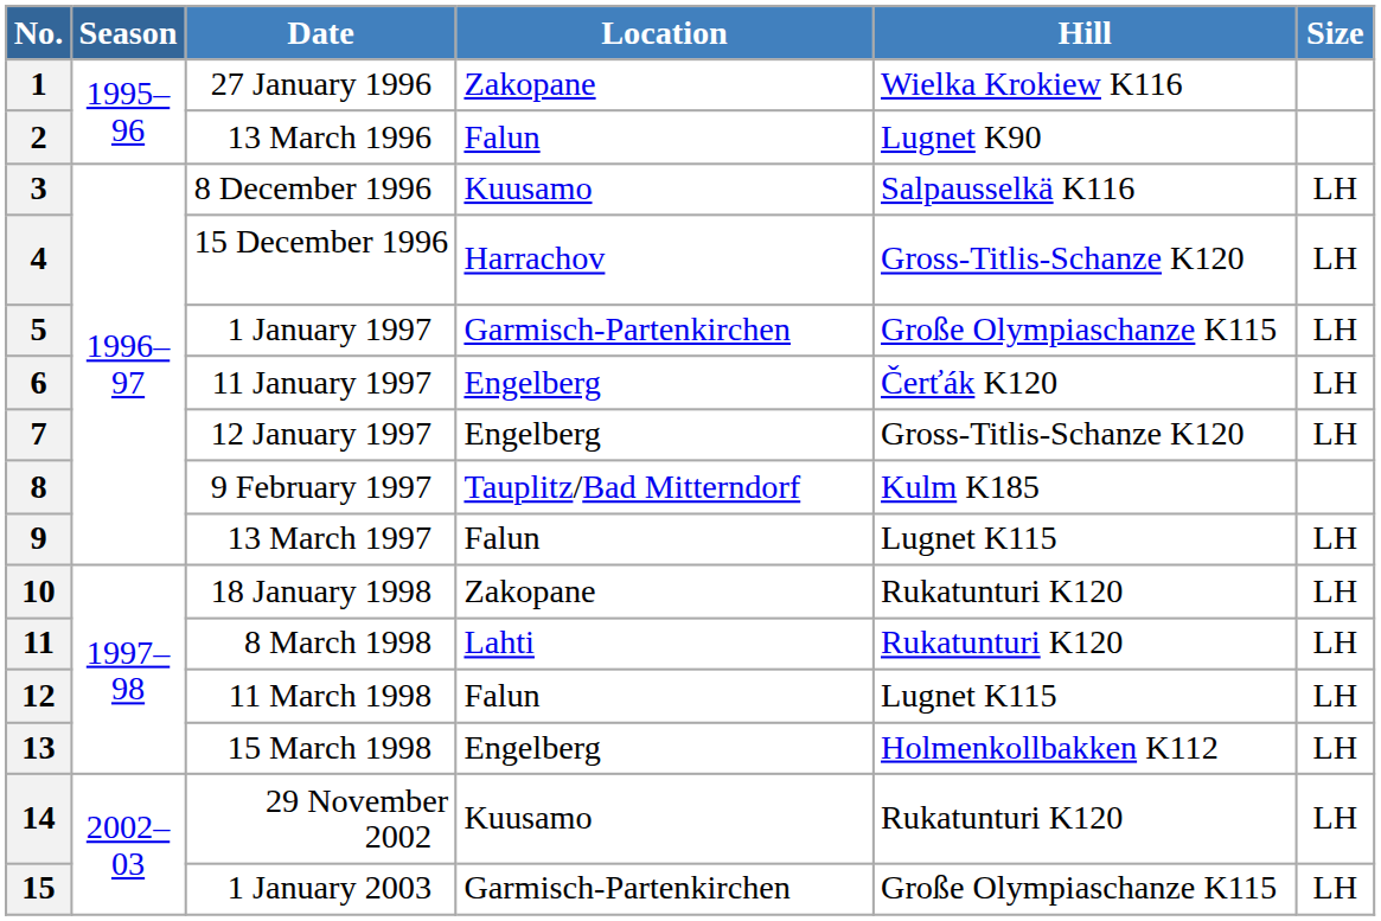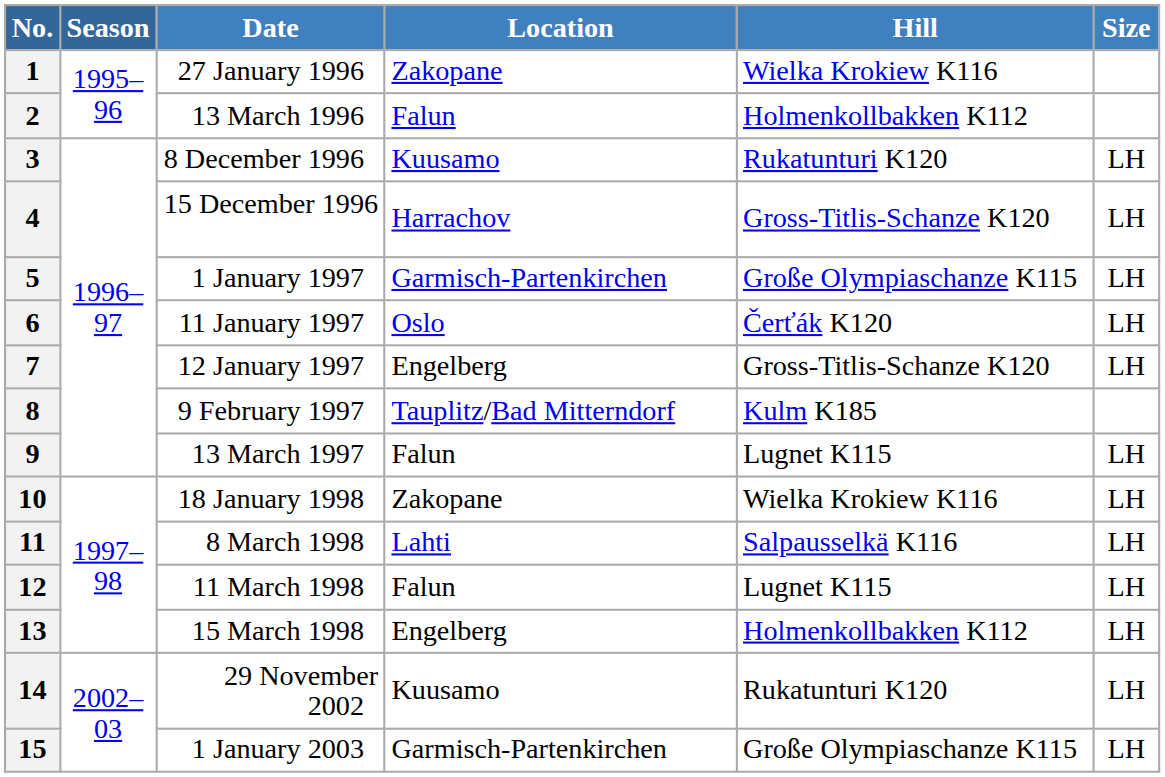 <table class="wikitable sortable" style="font-size:86%; line-height:15px; text-align:left; border:grey solid 1px; border-collapse:collapse; background:#ffffff;">
 <tr style="background:#efefef;">
 <th style="background-color:#369; color:white; width:10px;">No.</th>
 <th style="background-color:#369; color:white;  width:30px;">Season</th>
 <th style="background-color:#4180be; color:white; width:105px;">Date</th>
 <th style="background-color:#4180be; color:white; width:165px;">Location</th>
 <th style="background-color:#4180be; color:white; width:168px;">Hill</th>
 <th style="background-color:#4180be; color:white; width:25px;">Size</th>
 </tr>
 <tr>
 <th scope=row style="text-align:center;">1</th>
 <td align=center rowspan=2><a href='#'>1995–96</a></td>
 <td align=right>27 January 1996  </td>
 <td> <a href='#'>Zakopane</a></td>
 <td><a href='#'>Wielka Krokiew</a> K116</td>
 <td align=center></td>
 </tr>
 <tr>
 <th scope=row style="text-align:center;">2</th>
 <td align=right>13 March 1996  </td>
 <td> <a href='#'>Falun</a></td>
-<td><a href='#'>Lugnet</a> K90</td>
+<td><a href='#'>Holmenkollbakken</a> K112</td>
 <td align=center></td>
 </tr>
 <tr>
 <th scope=row style="text-align:center;">3</th>
 <td align=center rowspan=7><a href='#'>1996–97</a></td>
 <td align=right>8 December 1996  </td>
 <td> <a href='#'>Kuusamo</a></td>
-<td><a href='#'>Salpausselkä</a> K116</td>
+<td><a href='#'>Rukatunturi</a> K120</td>
 <td align=center>LH</td>
 </tr>
 <tr>
 <th scope=row style="text-align:center;">4</th>
 <td align=right>15 December 1996  </td>
 <td> <a href='#'>Harrachov</a></td>
 <td><a href='#'>Gross-Titlis-Schanze</a> K120</td>
 <td align=center>LH</td>
 </tr>
 <tr>
 <th scope=row style="text-align:center;">5</th>
 <td align=right>1 January 1997  </td>
 <td> <a href='#'>Garmisch-Partenkirchen</a></td>
 <td><a href='#'>Große Olympiaschanze</a> K115</td>
 <td align=center>LH</td>
 </tr>
 <tr>
 <th scope=row style="text-align:center;">6</th>
 <td align=right>11 January 1997  </td>
-<td> <a href='#'>Engelberg</a></td>
+<td> <a href='#'>Oslo</a></td>
 <td><a href='#'>Čerťák</a> K120</td>
 <td align=center>LH</td>
 </tr>
 <tr>
 <th scope=row style="text-align:center;">7</th>
 <td align=right>12 January 1997  </td>
 <td> Engelberg</td>
 <td>Gross-Titlis-Schanze K120</td>
 <td align=center>LH</td>
 </tr>
 <tr>
 <th scope=row style="text-align:center;">8</th>
 <td align=right>9 February 1997  </td>
 <td> <a href='#'>Tauplitz</a>/<a href='#'>Bad Mitterndorf</a></td>
 <td><a href='#'>Kulm</a> K185</td>
 <td align=center></td>
 </tr>
 <tr>
 <th scope=row style="text-align:center;">9</th>
 <td align=right>13 March 1997  </td>
 <td> Falun</td>
 <td>Lugnet K115</td>
 <td align=center>LH</td>
 </tr>
 <tr>
 <th scope=row style="text-align:center;">10</th>
 <td align=center rowspan=4><a href='#'>1997–98</a></td>
 <td align=right>18 January 1998  </td>
 <td> Zakopane</td>
-<td>Rukatunturi K120</td>
+<td>Wielka Krokiew K116</td>
 <td align=center>LH</td>
 </tr>
 <tr>
 <th scope=row style="text-align:center;">11</th>
 <td align=right>8 March 1998  </td>
 <td> <a href='#'>Lahti</a></td>
-<td><a href='#'>Rukatunturi</a> K120</td>
+<td><a href='#'>Salpausselkä</a> K116</td>
 <td align=center>LH</td>
 </tr>
 <tr>
 <th scope=row style="text-align:center;">12</th>
 <td align=right>11 March 1998  </td>
 <td> Falun</td>
 <td>Lugnet K115</td>
 <td align=center>LH</td>
 </tr>
 <tr>
 <th scope=row style="text-align:center;">13</th>
 <td align=right>15 March 1998  </td>
 <td> Engelberg</td>
 <td><a href='#'>Holmenkollbakken</a> K112</td>
 <td align=center>LH</td>
 </tr>
 <tr>
 <th scope=row style="text-align:center;">14</th>
 <td align=center rowspan=2><a href='#'>2002–03</a></td>
 <td align=right>29 November 2002  </td>
 <td> Kuusamo</td>
 <td>Rukatunturi K120</td>
 <td align=center>LH</td>
 </tr>
 <tr>
 <th scope=row style="text-align:center;">15</th>
 <td align=right>1 January 2003  </td>
 <td> Garmisch-Partenkirchen</td>
 <td>Große Olympiaschanze K115</td>
 <td align=center>LH</td>
 </tr>
 </table>
